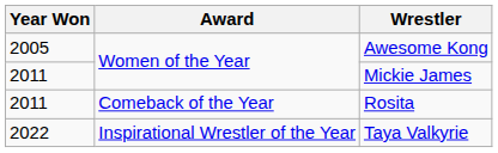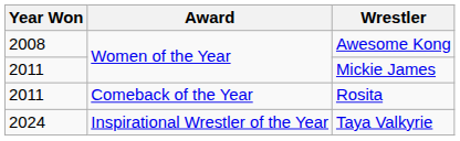 <table class="wikitable">
 <tr>
 <th>Year Won</th>
 <th>Award</th>
 <th>Wrestler</th>
 </tr>
 <tr>
-<td>2005</td>
+<td>2008</td>
 <td rowspan="2"><a href='#'>Women of the Year</a></td>
 <td><a href='#'>Awesome Kong</a></td>
 </tr>
 <tr>
 <td>2011</td>
 <td><a href='#'>Mickie James</a></td>
 </tr>
 <tr>
 <td>2011</td>
 <td><a href='#'>Comeback of the Year</a></td>
 <td><a href='#'>Rosita</a></td>
 </tr>
 <tr>
-<td>2022</td>
+<td>2024</td>
 <td><a href='#'>Inspirational Wrestler of the Year</a></td>
 <td><a href='#'>Taya Valkyrie</a></td>
 </tr>
 </table>
